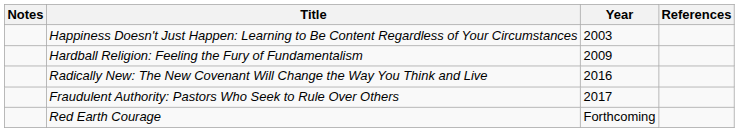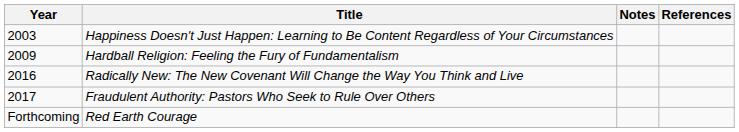 <table class="wikitable sortable">
 <tr>
+<th>Year</th>
+<th>Title</th>
 <th class="unsortable">Notes</th>
-<th>Title</th>
-<th>Year</th>
 <th>References</th>
 </tr>
 <tr>
+<td>2003</td>
+<td><em>Happiness Doesn't Just Happen: Learning to Be Content Regardless of Your Circumstances</em></td>
 <td></td>
-<td><em>Happiness Doesn't Just Happen: Learning to Be Content Regardless of Your Circumstances</em></td>
-<td>2003</td>
 <td></td>
 </tr>
 <tr>
+<td>2009</td>
+<td><em>Hardball Religion: Feeling the Fury of Fundamentalism</em></td>
 <td></td>
-<td><em>Hardball Religion: Feeling the Fury of Fundamentalism</em></td>
-<td>2009</td>
 <td></td>
 </tr>
 <tr>
+<td>2016</td>
+<td><em>Radically New: The New Covenant Will Change the Way You Think and Live</em></td>
 <td></td>
-<td><em>Radically New: The New Covenant Will Change the Way You Think and Live</em></td>
-<td>2016</td>
 <td></td>
 </tr>
 <tr>
+<td>2017</td>
+<td><em>Fraudulent Authority: Pastors Who Seek to Rule Over Others</em></td>
 <td></td>
-<td><em>Fraudulent Authority: Pastors Who Seek to Rule Over Others</em></td>
-<td>2017</td>
 <td></td>
 </tr>
 <tr>
+<td>Forthcoming</td>
+<td><em>Red Earth Courage</em></td>
 <td></td>
-<td><em>Red Earth Courage</em></td>
-<td>Forthcoming</td>
 <td></td>
 </tr>
 </table>
